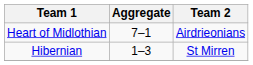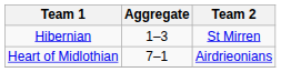 <table class="wikitable" style="text-align: center">
 <tr>
 <th>Team 1</th>
 <th>Aggregate</th>
 <th>Team 2</th>
 </tr>
 <tr>
+<td><a href='#'>Hibernian</a></td>
+<td>1–3</td>
+<td><a href='#'>St Mirren</a></td>
+</tr>
+<tr>
 <td><a href='#'>Heart of Midlothian</a></td>
 <td>7–1</td>
 <td><a href='#'>Airdrieonians</a></td>
 </tr>
 <tr>
-<td><a href='#'>Hibernian</a></td>
-<td>1–3</td>
-<td><a href='#'>St Mirren</a></td>
-</tr>
-<tr>
 </tr>
 </table>
